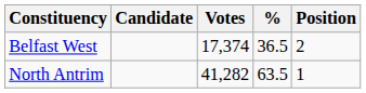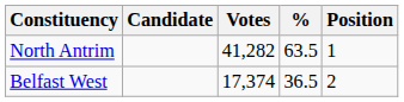 <table class="wikitable sortable">
 <tr>
 <th>Constituency</th>
 <th>Candidate</th>
 <th>Votes</th>
 <th>%</th>
 <th>Position</th>
 </tr>
 <tr>
+<td><a href='#'>North Antrim</a></td>
+<td></td>
+<td>41,282</td>
+<td>63.5</td>
+<td>1</td>
+</tr>
+<tr>
 <td><a href='#'>Belfast West</a></td>
 <td></td>
 <td>17,374</td>
 <td>36.5</td>
 <td>2</td>
 </tr>
-<tr>
-<td><a href='#'>North Antrim</a></td>
-<td></td>
-<td>41,282</td>
-<td>63.5</td>
-<td>1</td>
-</tr>
 </table>
